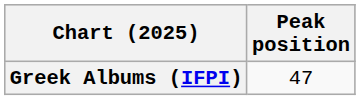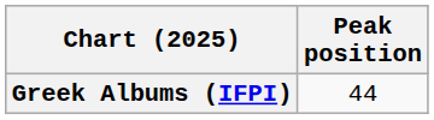 <table class="wikitable sortable plainrowheaders" style="text-align:center">
 <tr>
 <th>Chart (2025)</th>
 <th>Peak<br>position</th>
 </tr>
 <tr>
 <th scope="row">Greek Albums (<a href='#'>IFPI</a>)</th>
-<td>47</td>
+<td>44</td>
 </tr>
 </table>
